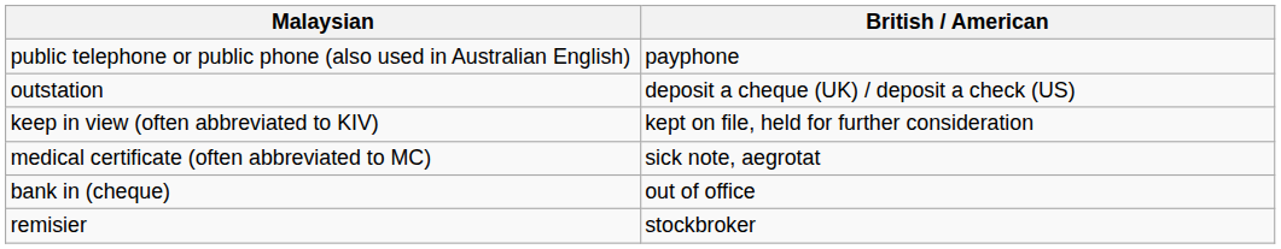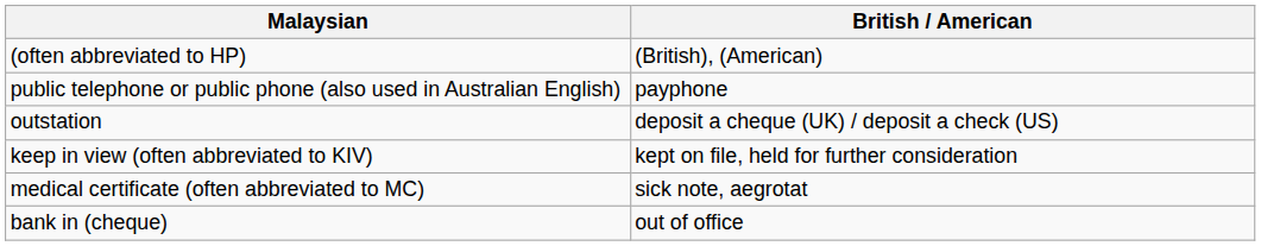 <table width="75%" class="wikitable">
 <tr>
 <th width="50%">Malaysian</th>
 <th>British / American</th>
+</tr>
+<tr>
+<td> (often abbreviated to HP)</td>
+<td> (British),  (American)</td>
 </tr>
 <tr>
 <td>public telephone or public phone (also used in Australian English)</td>
 <td>payphone</td>
 </tr>
 <tr>
 <td>outstation</td>
 <td>deposit a cheque (UK) / deposit a check (US)</td>
 </tr>
 <tr>
 <td>keep in view (often abbreviated to KIV)</td>
 <td>kept on file, held for further consideration</td>
 </tr>
 <tr>
 <td>medical certificate (often abbreviated to MC)</td>
 <td>sick note, aegrotat</td>
 </tr>
 <tr>
 <td>bank in (cheque)</td>
 <td>out of office</td>
 </tr>
-<tr>
-<td>remisier</td>
-<td>stockbroker</td>
-</tr>
 </table>
